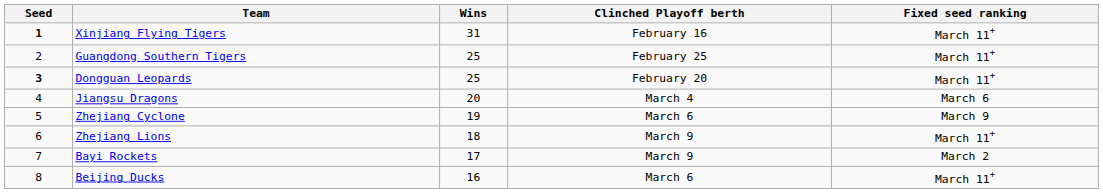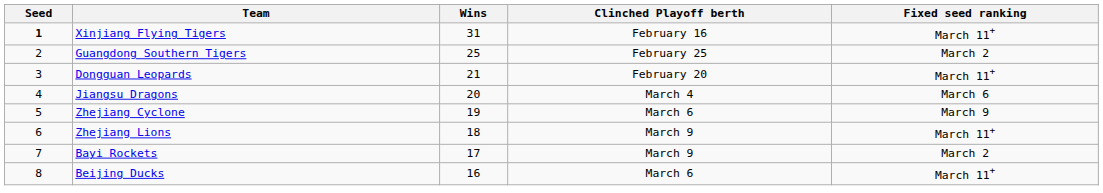 <table class="wikitable sortable" style="font-size:95%; text-align:center;" width=60%>
 <tr>
 <th>Seed</th>
 <th>Team</th>
 <th>Wins</th>
 <th>Clinched Playoff berth</th>
 <th>Fixed seed ranking</th>
 </tr>
 <tr>
 <td><strong>1</strong></td>
 <td align=left><a href='#'>Xinjiang Flying Tigers</a></td>
 <td>31</td>
 <td>February 16</td>
 <td>March 11<sup>+</sup></td>
 </tr>
 <tr>
 <td>2</td>
 <td align=left><a href='#'>Guangdong Southern Tigers</a></td>
 <td>25</td>
 <td>February 25</td>
-<td>March 11<sup>+</sup></td>
+<td>March 2</td>
 </tr>
 <tr>
-<td><strong>3</strong></td>
+<td>3</td>
 <td align=left><a href='#'>Dongguan Leopards</a></td>
-<td>25</td>
+<td>21</td>
 <td>February 20</td>
 <td>March 11<sup>+</sup></td>
 </tr>
 <tr>
 <td>4</td>
 <td align=left><a href='#'>Jiangsu Dragons</a></td>
 <td>20</td>
 <td>March 4</td>
 <td>March 6</td>
 </tr>
 <tr>
 <td>5</td>
 <td align=left><a href='#'>Zhejiang Cyclone</a></td>
 <td>19</td>
 <td>March 6</td>
 <td>March 9</td>
 </tr>
 <tr>
 <td>6</td>
 <td align=left><a href='#'>Zhejiang Lions</a></td>
 <td>18</td>
 <td>March 9</td>
 <td>March 11<sup>+</sup></td>
 </tr>
 <tr>
 <td>7</td>
 <td align=left><a href='#'>Bayi Rockets</a></td>
 <td>17</td>
 <td>March 9</td>
 <td>March 2</td>
 </tr>
 <tr>
 <td>8</td>
 <td align=left><a href='#'>Beijing Ducks</a></td>
 <td>16</td>
 <td>March 6</td>
 <td>March 11<sup>+</sup></td>
 </tr>
 </table>
